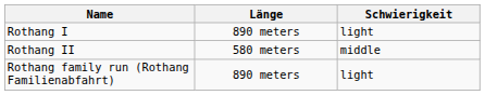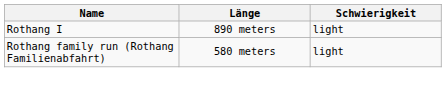 <table class="wikitable" width="35%">
 <tr>
 <th class="hintergrundfarbe6" width="40%">Name</th>
 <th class="hintergrundfarbe6" width="30%">Länge</th>
 <th class="hintergrundfarbe6" width="30%">Schwierigkeit</th>
 </tr>
 <tr>
 <td>Rothang I</td>
 <td align="center">890 meters</td>
 <td>light</td>
 </tr>
 <tr>
-<td>Rothang II</td>
+<td>Rothang family run (Rothang Familienabfahrt)</td>
 <td align="center">580 meters</td>
-<td>middle</td>
-</tr>
-<tr>
-<td>Rothang family run (Rothang Familienabfahrt)</td>
-<td align="center">890 meters</td>
 <td>light</td>
 </tr>
 </table>
